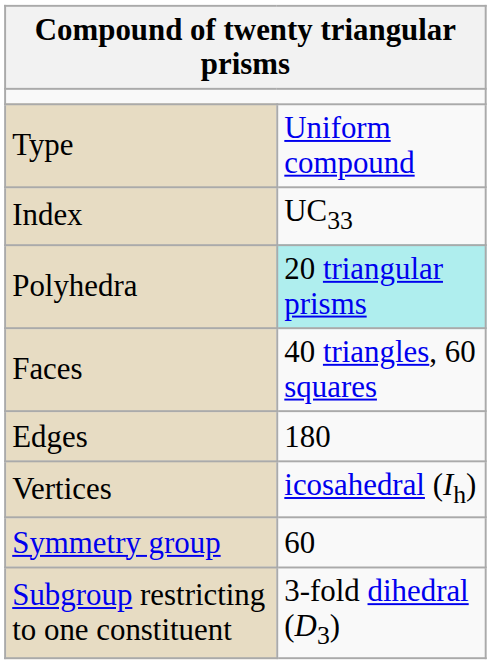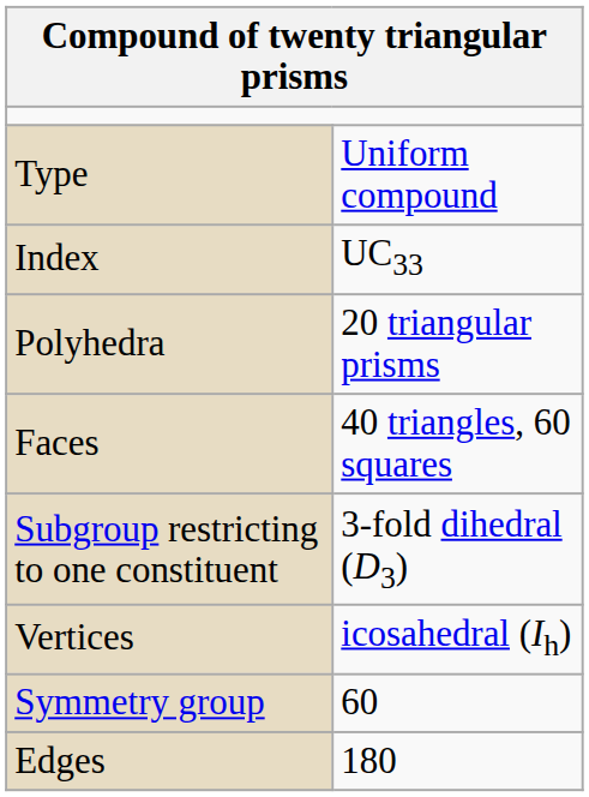 <table class="wikitable" style="float:right; margin-left:8px; width:250px">
 <tr>
 <th bgcolor=#e7dcc3 colspan=2>Compound of twenty triangular prisms</th>
 </tr>
 <tr>
 <td align=center colspan=2></td>
 </tr>
 <tr>
 <td bgcolor=#e7dcc3>Type</td>
 <td><a href='#'>Uniform compound</a></td>
 </tr>
 <tr>
 <td bgcolor=#e7dcc3>Index</td>
 <td>UC<sub>33</sub></td>
 </tr>
 <tr>
 <td bgcolor=#e7dcc3>Polyhedra</td>
-<td style="background: paleturquoise;">20 <a href='#'>triangular prisms</a></td>
+<td>20 <a href='#'>triangular prisms</a></td>
 </tr>
 <tr>
 <td bgcolor=#e7dcc3>Faces</td>
 <td>40 <a href='#'>triangles</a>, 60 <a href='#'>squares</a></td>
 </tr>
 <tr>
-<td bgcolor=#e7dcc3>Edges</td>
-<td>180</td>
+<td bgcolor=#e7dcc3><a href='#'>Subgroup</a> restricting to one constituent</td>
+<td>3-fold <a href='#'>dihedral</a> (<em>D</em><sub>3</sub>)</td>
 </tr>
 <tr>
 <td bgcolor=#e7dcc3>Vertices</td>
 <td><a href='#'>icosahedral</a> (<em>I</em><sub>h</sub>)</td>
 </tr>
 <tr>
 <td bgcolor=#e7dcc3><a href='#'>Symmetry group</a></td>
 <td>60</td>
 </tr>
 <tr>
-<td bgcolor=#e7dcc3><a href='#'>Subgroup</a> restricting to one constituent</td>
-<td>3-fold <a href='#'>dihedral</a> (<em>D</em><sub>3</sub>)</td>
+<td bgcolor=#e7dcc3>Edges</td>
+<td>180</td>
 </tr>
 </table>
